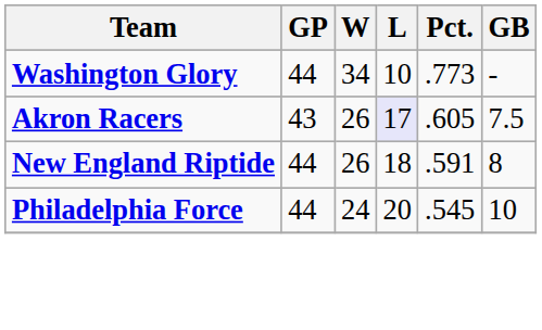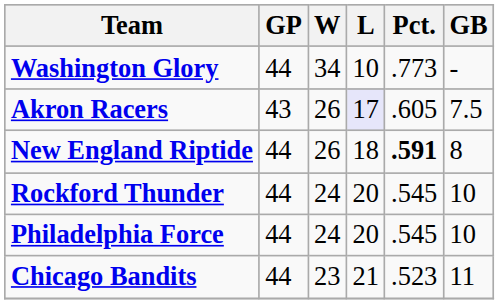 <table class="wikitable">
 <tr>
 <th>Team</th>
 <th>GP</th>
 <th>W</th>
 <th>L</th>
 <th>Pct.</th>
 <th>GB</th>
 </tr>
 <tr>
 <td><strong><a href='#'>Washington Glory</a></strong></td>
 <td>44</td>
 <td>34</td>
 <td>10</td>
 <td>.773</td>
 <td>-</td>
 </tr>
 <tr>
 <td><strong><a href='#'>Akron Racers</a></strong></td>
 <td>43</td>
 <td>26</td>
 <td style="background: lavender;">17</td>
 <td>.605</td>
 <td>7.5</td>
 </tr>
 <tr>
 <td><strong><a href='#'>New England Riptide</a></strong></td>
 <td>44</td>
 <td>26</td>
 <td>18</td>
-<td>.591</td>
+<td><strong>.591</strong></td>
 <td>8</td>
+</tr>
+<tr>
+<td><strong><a href='#'>Rockford Thunder</a></strong></td>
+<td>44</td>
+<td>24</td>
+<td>20</td>
+<td>.545</td>
+<td>10</td>
 </tr>
 <tr>
 <td><strong><a href='#'>Philadelphia Force</a></strong></td>
 <td>44</td>
 <td>24</td>
 <td>20</td>
 <td>.545</td>
 <td>10</td>
 </tr>
 <tr>
+<td><strong><a href='#'>Chicago Bandits</a></strong></td>
+<td>44</td>
+<td>23</td>
+<td>21</td>
+<td>.523</td>
+<td>11</td>
+</tr>
+<tr>
 </tr>
 </table>
